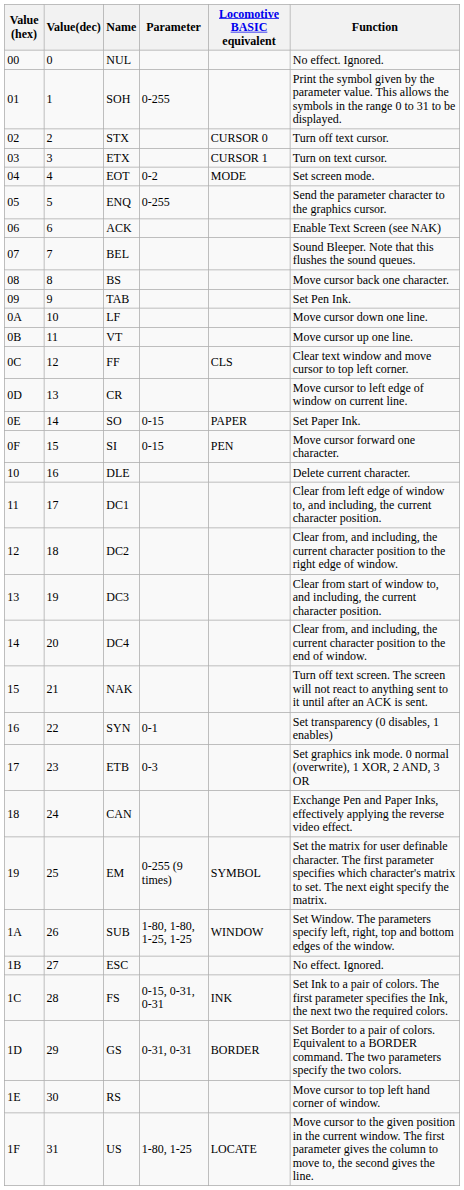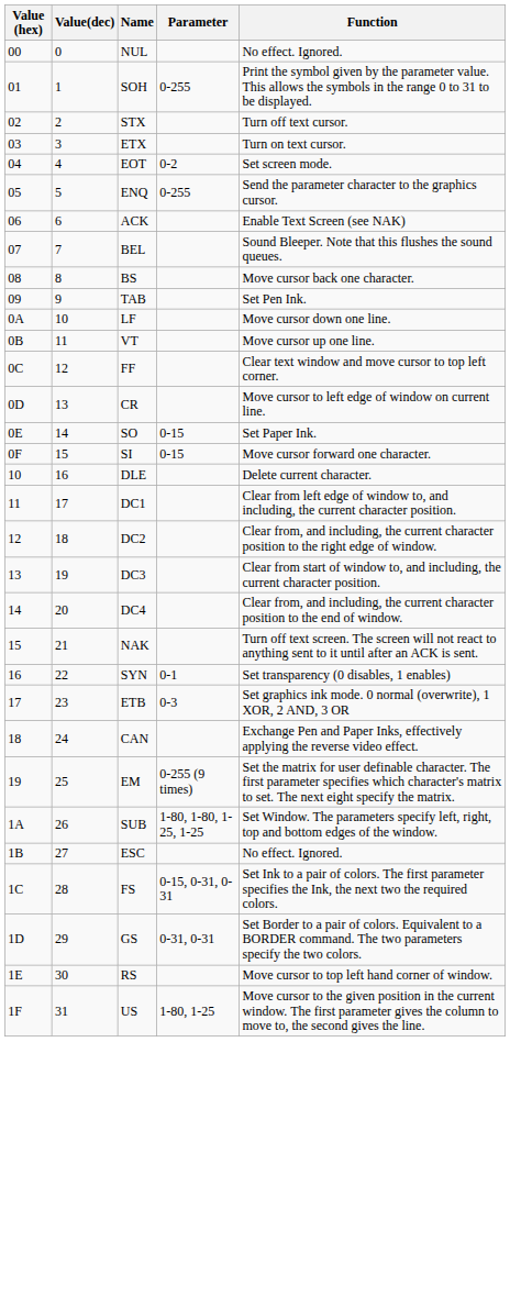 <table class="wikitable">
 <tr>
 <th>Value (hex)</th>
 <th>Value(dec)</th>
 <th>Name</th>
 <th>Parameter</th>
-<th><a href='#'>Locomotive BASIC</a> equivalent</th>
 <th>Function</th>
 </tr>
 <tr>
 <td>00</td>
 <td>0</td>
 <td>NUL</td>
-<td></td>
 <td></td>
 <td>No effect. Ignored.</td>
 </tr>
 <tr>
 <td>01</td>
 <td>1</td>
 <td>SOH</td>
 <td>0-255</td>
-<td></td>
 <td>Print the symbol given by the parameter value. This allows the symbols in the range 0 to 31 to be displayed.</td>
 </tr>
 <tr>
 <td>02</td>
 <td>2</td>
 <td>STX</td>
 <td></td>
-<td>CURSOR 0</td>
 <td>Turn off text cursor.</td>
 </tr>
 <tr>
 <td>03</td>
 <td>3</td>
 <td>ETX</td>
 <td></td>
-<td>CURSOR 1</td>
 <td>Turn on text cursor.</td>
 </tr>
 <tr>
 <td>04</td>
 <td>4</td>
 <td>EOT</td>
 <td>0-2</td>
-<td>MODE</td>
 <td>Set screen mode.</td>
 </tr>
 <tr>
 <td>05</td>
 <td>5</td>
 <td>ENQ</td>
 <td>0-255</td>
-<td></td>
 <td>Send the parameter character to the graphics cursor.</td>
 </tr>
 <tr>
 <td>06</td>
 <td>6</td>
 <td>ACK</td>
-<td></td>
 <td></td>
 <td>Enable Text Screen (see NAK)</td>
 </tr>
 <tr>
 <td>07</td>
 <td>7</td>
 <td>BEL</td>
 <td></td>
-<td></td>
 <td>Sound Bleeper. Note that this flushes the sound queues.</td>
 </tr>
 <tr>
 <td>08</td>
 <td>8</td>
 <td>BS</td>
-<td></td>
 <td></td>
 <td>Move cursor back one character.</td>
 </tr>
 <tr>
 <td>09</td>
 <td>9</td>
 <td>TAB</td>
 <td></td>
-<td></td>
 <td>Set Pen Ink.</td>
 </tr>
 <tr>
 <td>0A</td>
 <td>10</td>
 <td>LF</td>
-<td></td>
 <td></td>
 <td>Move cursor down one line.</td>
 </tr>
 <tr>
 <td>0B</td>
 <td>11</td>
 <td>VT</td>
 <td></td>
-<td></td>
 <td>Move cursor up one line.</td>
 </tr>
 <tr>
 <td>0C</td>
 <td>12</td>
 <td>FF</td>
 <td></td>
-<td>CLS</td>
 <td>Clear text window and move cursor to top left corner.</td>
 </tr>
 <tr>
 <td>0D</td>
 <td>13</td>
 <td>CR</td>
-<td></td>
 <td></td>
 <td>Move cursor to left edge of window on current line.</td>
 </tr>
 <tr>
 <td>0E</td>
 <td>14</td>
 <td>SO</td>
 <td>0-15</td>
-<td>PAPER</td>
 <td>Set Paper Ink.</td>
 </tr>
 <tr>
 <td>0F</td>
 <td>15</td>
 <td>SI</td>
 <td>0-15</td>
-<td>PEN</td>
 <td>Move cursor forward one character.</td>
 </tr>
 <tr>
 <td>10</td>
 <td>16</td>
 <td>DLE</td>
-<td></td>
 <td></td>
 <td>Delete current character.</td>
 </tr>
 <tr>
 <td>11</td>
 <td>17</td>
 <td>DC1</td>
 <td></td>
-<td></td>
 <td>Clear from left edge of window to, and including, the current character position.</td>
 </tr>
 <tr>
 <td>12</td>
 <td>18</td>
 <td>DC2</td>
-<td></td>
 <td></td>
 <td>Clear from, and including, the current character position to the right edge of window.</td>
 </tr>
 <tr>
 <td>13</td>
 <td>19</td>
 <td>DC3</td>
 <td></td>
-<td></td>
 <td>Clear from start of window to, and including, the current character position.</td>
 </tr>
 <tr>
 <td>14</td>
 <td>20</td>
 <td>DC4</td>
-<td></td>
 <td></td>
 <td>Clear from, and including, the current character position to the end of window.</td>
 </tr>
 <tr>
 <td>15</td>
 <td>21</td>
 <td>NAK</td>
 <td></td>
-<td></td>
 <td>Turn off text screen. The screen will not react to anything sent to it until after an ACK is sent.</td>
 </tr>
 <tr>
 <td>16</td>
 <td>22</td>
 <td>SYN</td>
 <td>0-1</td>
-<td></td>
 <td>Set transparency (0 disables, 1 enables)</td>
 </tr>
 <tr>
 <td>17</td>
 <td>23</td>
 <td>ETB</td>
 <td>0-3</td>
-<td></td>
 <td>Set graphics ink mode. 0 normal (overwrite), 1 XOR, 2 AND, 3 OR</td>
 </tr>
 <tr>
 <td>18</td>
 <td>24</td>
 <td>CAN</td>
-<td></td>
 <td></td>
 <td>Exchange Pen and Paper Inks, effectively applying the reverse video effect.</td>
 </tr>
 <tr>
 <td>19</td>
 <td>25</td>
 <td>EM</td>
 <td>0-255 (9 times)</td>
-<td>SYMBOL</td>
 <td>Set the matrix for user definable character. The first parameter specifies which character's matrix to set. The next eight specify the matrix.</td>
 </tr>
 <tr>
 <td>1A</td>
 <td>26</td>
 <td>SUB</td>
 <td>1-80, 1-80, 1-25, 1-25</td>
-<td>WINDOW</td>
 <td>Set Window. The parameters specify left, right, top and bottom edges of the window.</td>
 </tr>
 <tr>
 <td>1B</td>
 <td>27</td>
 <td>ESC</td>
-<td></td>
 <td></td>
 <td>No effect. Ignored.</td>
 </tr>
 <tr>
 <td>1C</td>
 <td>28</td>
 <td>FS</td>
 <td>0-15, 0-31, 0-31</td>
-<td>INK</td>
 <td>Set Ink to a pair of colors. The first parameter specifies the Ink, the next two the required colors. </td>
 </tr>
 <tr>
 <td>1D</td>
 <td>29</td>
 <td>GS</td>
 <td>0-31, 0-31</td>
-<td>BORDER</td>
 <td>Set Border to a pair of colors. Equivalent to a BORDER command. The two parameters specify the two colors.</td>
 </tr>
 <tr>
 <td>1E</td>
 <td>30</td>
 <td>RS</td>
-<td></td>
 <td></td>
 <td>Move cursor to top left hand corner of window.</td>
 </tr>
 <tr>
 <td>1F</td>
 <td>31</td>
 <td>US</td>
 <td>1-80, 1-25</td>
-<td>LOCATE</td>
 <td>Move cursor to the given position in the current window. The first parameter gives the column to move to, the second gives the line.</td>
 </tr>
 </table>
